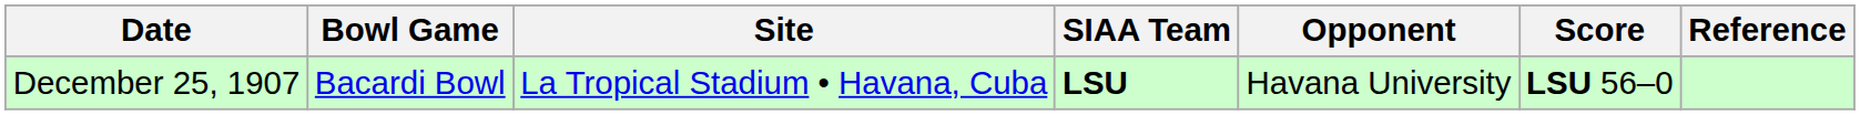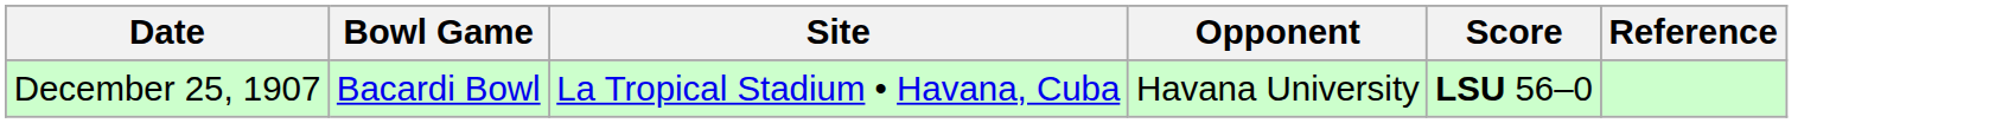 <table class="wikitable">
 <tr>
 <th>Date</th>
 <th>Bowl Game</th>
 <th>Site</th>
-<th>SIAA Team</th>
 <th>Opponent</th>
 <th>Score</th>
 <th>Reference</th>
 </tr>
 <tr bgcolor=ccffcc>
 <td>December 25, 1907</td>
 <td><a href='#'>Bacardi Bowl</a></td>
 <td><a href='#'>La Tropical Stadium</a> • <a href='#'>Havana, Cuba</a></td>
-<td><strong>LSU</strong></td>
 <td>Havana University</td>
 <td><strong>LSU</strong> 56–0</td>
 <td></td>
 </tr>
 </table>
